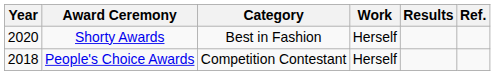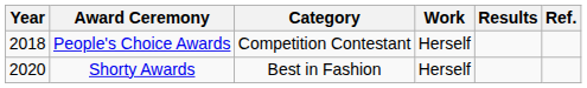 <table class="wikitable sortable" >
 <tr>
 <th>Year</th>
 <th>Award Ceremony</th>
 <th>Category</th>
 <th>Work</th>
 <th>Results</th>
 <th>Ref.</th>
 </tr>
 <tr>
+<td style="text-align:center">2018</td>
+<td style="text-align:center"><a href='#'>People's Choice Awards</a></td>
+<td style="text-align:center">Competition Contestant</td>
+<td style="text-align:center">Herself</td>
+<td></td>
+<td style="text-align:center"></td>
+</tr>
+<tr>
 <td style="text-align:center">2020</td>
 <td style="text-align:center"><a href='#'>Shorty Awards</a></td>
 <td style="text-align:center">Best in Fashion</td>
 <td style="text-align:center">Herself</td>
 <td></td>
 <td style="text-align:center"></td>
 </tr>
-<tr>
-<td style="text-align:center">2018</td>
-<td style="text-align:center"><a href='#'>People's Choice Awards</a></td>
-<td style="text-align:center">Competition Contestant</td>
-<td style="text-align:center">Herself</td>
-<td></td>
-<td style="text-align:center"></td>
-</tr>
 </table>
